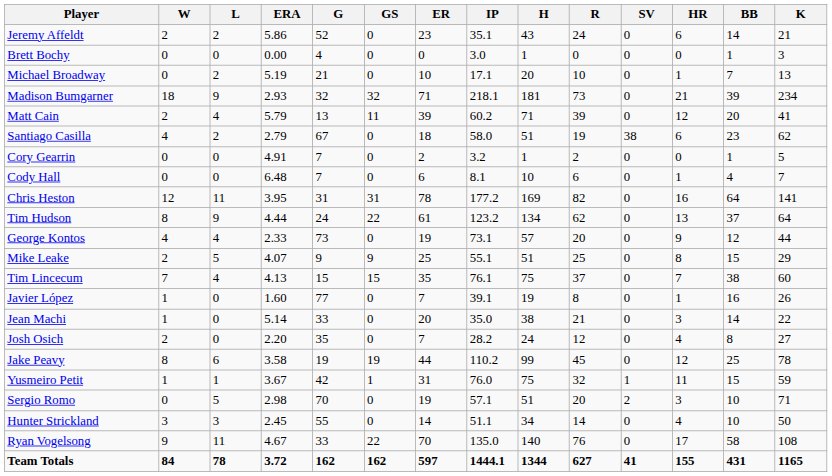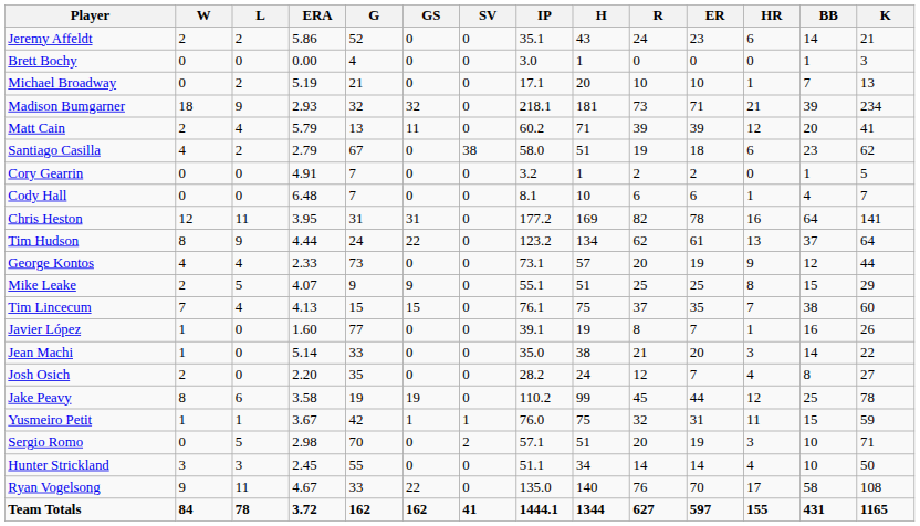 <table class="wikitable sortable">
 <tr>
 <th bgcolor="#DDDDFF" width="15%">Player</th>
 <th bgcolor="#DDDDFF" width="5%">W</th>
 <th bgcolor="#DDDDFF" width="5%">L</th>
 <th bgcolor="#DDDDFF" width="5%">ERA</th>
 <th bgcolor="#DDDDFF" width="5%">G</th>
 <th bgcolor="#DDDDFF" width="5%">GS</th>
-<th bgcolor="#DDDDFF" width="5%">ER</th>
+<th bgcolor="#DDDDFF" width="5%">SV</th>
 <th bgcolor="#DDDDFF" width="5%">IP</th>
 <th bgcolor="#DDDDFF" width="5%">H</th>
 <th bgcolor="#DDDDFF" width="5%">R</th>
-<th bgcolor="#DDDDFF" width="5%">SV</th>
+<th bgcolor="#DDDDFF" width="5%">ER</th>
 <th bgcolor="#DDDDFF" width="5%">HR</th>
 <th bgcolor="#DDDDFF" width="5%">BB</th>
 <th bgcolor="#DDDDFF" width="5%">K</th>
 </tr>
 <tr>
 <td><a href='#'>Jeremy Affeldt</a></td>
 <td>2</td>
 <td>2</td>
 <td>5.86</td>
 <td>52</td>
 <td>0</td>
-<td>23</td>
+<td>0</td>
 <td>35.1</td>
 <td>43</td>
 <td>24</td>
-<td>0</td>
+<td>23</td>
 <td>6</td>
 <td>14</td>
 <td>21</td>
 </tr>
 <tr>
 <td><a href='#'>Brett Bochy</a></td>
 <td>0</td>
 <td>0</td>
 <td>0.00</td>
 <td>4</td>
 <td>0</td>
 <td>0</td>
 <td>3.0</td>
 <td>1</td>
 <td>0</td>
 <td>0</td>
 <td>0</td>
 <td>1</td>
 <td>3</td>
 </tr>
 <tr>
 <td><a href='#'>Michael Broadway</a></td>
 <td>0</td>
 <td>2</td>
 <td>5.19</td>
 <td>21</td>
 <td>0</td>
-<td>10</td>
+<td>0</td>
 <td>17.1</td>
 <td>20</td>
 <td>10</td>
-<td>0</td>
+<td>10</td>
 <td>1</td>
 <td>7</td>
 <td>13</td>
 </tr>
 <tr>
 <td><a href='#'>Madison Bumgarner</a></td>
 <td>18</td>
 <td>9</td>
 <td>2.93</td>
 <td>32</td>
 <td>32</td>
-<td>71</td>
+<td>0</td>
 <td>218.1</td>
 <td>181</td>
 <td>73</td>
-<td>0</td>
+<td>71</td>
 <td>21</td>
 <td>39</td>
 <td>234</td>
 </tr>
 <tr>
 <td><a href='#'>Matt Cain</a></td>
 <td>2</td>
 <td>4</td>
 <td>5.79</td>
 <td>13</td>
 <td>11</td>
-<td>39</td>
+<td>0</td>
 <td>60.2</td>
 <td>71</td>
 <td>39</td>
-<td>0</td>
+<td>39</td>
 <td>12</td>
 <td>20</td>
 <td>41</td>
 </tr>
 <tr>
 <td><a href='#'>Santiago Casilla</a></td>
 <td>4</td>
 <td>2</td>
 <td>2.79</td>
 <td>67</td>
 <td>0</td>
-<td>18</td>
+<td>38</td>
 <td>58.0</td>
 <td>51</td>
 <td>19</td>
-<td>38</td>
+<td>18</td>
 <td>6</td>
 <td>23</td>
 <td>62</td>
 </tr>
 <tr>
 <td><a href='#'>Cory Gearrin</a></td>
 <td>0</td>
 <td>0</td>
 <td>4.91</td>
 <td>7</td>
 <td>0</td>
-<td>2</td>
+<td>0</td>
 <td>3.2</td>
 <td>1</td>
 <td>2</td>
-<td>0</td>
+<td>2</td>
 <td>0</td>
 <td>1</td>
 <td>5</td>
 </tr>
 <tr>
 <td><a href='#'>Cody Hall</a></td>
 <td>0</td>
 <td>0</td>
 <td>6.48</td>
 <td>7</td>
 <td>0</td>
-<td>6</td>
+<td>0</td>
 <td>8.1</td>
 <td>10</td>
 <td>6</td>
-<td>0</td>
+<td>6</td>
 <td>1</td>
 <td>4</td>
 <td>7</td>
 </tr>
 <tr>
 <td><a href='#'>Chris Heston</a></td>
 <td>12</td>
 <td>11</td>
 <td>3.95</td>
 <td>31</td>
 <td>31</td>
-<td>78</td>
+<td>0</td>
 <td>177.2</td>
 <td>169</td>
 <td>82</td>
-<td>0</td>
+<td>78</td>
 <td>16</td>
 <td>64</td>
 <td>141</td>
 </tr>
 <tr>
 <td><a href='#'>Tim Hudson</a></td>
 <td>8</td>
 <td>9</td>
 <td>4.44</td>
 <td>24</td>
 <td>22</td>
-<td>61</td>
+<td>0</td>
 <td>123.2</td>
 <td>134</td>
 <td>62</td>
-<td>0</td>
+<td>61</td>
 <td>13</td>
 <td>37</td>
 <td>64</td>
 </tr>
 <tr>
 <td><a href='#'>George Kontos</a></td>
 <td>4</td>
 <td>4</td>
 <td>2.33</td>
 <td>73</td>
 <td>0</td>
-<td>19</td>
+<td>0</td>
 <td>73.1</td>
 <td>57</td>
 <td>20</td>
-<td>0</td>
+<td>19</td>
 <td>9</td>
 <td>12</td>
 <td>44</td>
 </tr>
 <tr>
 <td><a href='#'>Mike Leake</a></td>
 <td>2</td>
 <td>5</td>
 <td>4.07</td>
 <td>9</td>
 <td>9</td>
-<td>25</td>
+<td>0</td>
 <td>55.1</td>
 <td>51</td>
 <td>25</td>
-<td>0</td>
+<td>25</td>
 <td>8</td>
 <td>15</td>
 <td>29</td>
 </tr>
 <tr>
 <td><a href='#'>Tim Lincecum</a></td>
 <td>7</td>
 <td>4</td>
 <td>4.13</td>
 <td>15</td>
 <td>15</td>
-<td>35</td>
+<td>0</td>
 <td>76.1</td>
 <td>75</td>
 <td>37</td>
-<td>0</td>
+<td>35</td>
 <td>7</td>
 <td>38</td>
 <td>60</td>
 </tr>
 <tr>
 <td><a href='#'>Javier López</a></td>
 <td>1</td>
 <td>0</td>
 <td>1.60</td>
 <td>77</td>
 <td>0</td>
-<td>7</td>
+<td>0</td>
 <td>39.1</td>
 <td>19</td>
 <td>8</td>
-<td>0</td>
+<td>7</td>
 <td>1</td>
 <td>16</td>
 <td>26</td>
 </tr>
 <tr>
 <td><a href='#'>Jean Machi</a></td>
 <td>1</td>
 <td>0</td>
 <td>5.14</td>
 <td>33</td>
 <td>0</td>
-<td>20</td>
+<td>0</td>
 <td>35.0</td>
 <td>38</td>
 <td>21</td>
-<td>0</td>
+<td>20</td>
 <td>3</td>
 <td>14</td>
 <td>22</td>
 </tr>
 <tr>
 <td><a href='#'>Josh Osich</a></td>
 <td>2</td>
 <td>0</td>
 <td>2.20</td>
 <td>35</td>
 <td>0</td>
-<td>7</td>
+<td>0</td>
 <td>28.2</td>
 <td>24</td>
 <td>12</td>
-<td>0</td>
+<td>7</td>
 <td>4</td>
 <td>8</td>
 <td>27</td>
 </tr>
 <tr>
 <td><a href='#'>Jake Peavy</a></td>
 <td>8</td>
 <td>6</td>
 <td>3.58</td>
 <td>19</td>
 <td>19</td>
-<td>44</td>
+<td>0</td>
 <td>110.2</td>
 <td>99</td>
 <td>45</td>
-<td>0</td>
+<td>44</td>
 <td>12</td>
 <td>25</td>
 <td>78</td>
 </tr>
 <tr>
 <td><a href='#'>Yusmeiro Petit</a></td>
 <td>1</td>
 <td>1</td>
 <td>3.67</td>
 <td>42</td>
 <td>1</td>
-<td>31</td>
+<td>1</td>
 <td>76.0</td>
 <td>75</td>
 <td>32</td>
-<td>1</td>
+<td>31</td>
 <td>11</td>
 <td>15</td>
 <td>59</td>
 </tr>
 <tr>
 <td><a href='#'>Sergio Romo</a></td>
 <td>0</td>
 <td>5</td>
 <td>2.98</td>
 <td>70</td>
 <td>0</td>
-<td>19</td>
+<td>2</td>
 <td>57.1</td>
 <td>51</td>
 <td>20</td>
-<td>2</td>
+<td>19</td>
 <td>3</td>
 <td>10</td>
 <td>71</td>
 </tr>
 <tr>
 <td><a href='#'>Hunter Strickland</a></td>
 <td>3</td>
 <td>3</td>
 <td>2.45</td>
 <td>55</td>
 <td>0</td>
-<td>14</td>
+<td>0</td>
 <td>51.1</td>
 <td>34</td>
 <td>14</td>
-<td>0</td>
+<td>14</td>
 <td>4</td>
 <td>10</td>
 <td>50</td>
 </tr>
 <tr>
 <td><a href='#'>Ryan Vogelsong</a></td>
 <td>9</td>
 <td>11</td>
 <td>4.67</td>
 <td>33</td>
 <td>22</td>
-<td>70</td>
+<td>0</td>
 <td>135.0</td>
 <td>140</td>
 <td>76</td>
-<td>0</td>
+<td>70</td>
 <td>17</td>
 <td>58</td>
 <td>108</td>
 </tr>
 <tr>
 <td><strong>Team Totals</strong></td>
 <td><strong>84</strong></td>
 <td><strong>78</strong></td>
 <td><strong>3.72</strong></td>
 <td><strong>162</strong></td>
 <td><strong>162</strong></td>
-<td><strong>597</strong></td>
+<td><strong>41</strong></td>
 <td><strong>1444.1</strong></td>
 <td><strong>1344</strong></td>
 <td><strong>627</strong></td>
-<td><strong>41</strong></td>
+<td><strong>597</strong></td>
 <td><strong>155</strong></td>
 <td><strong>431</strong></td>
 <td><strong>1165</strong></td>
 </tr>
 </table>
